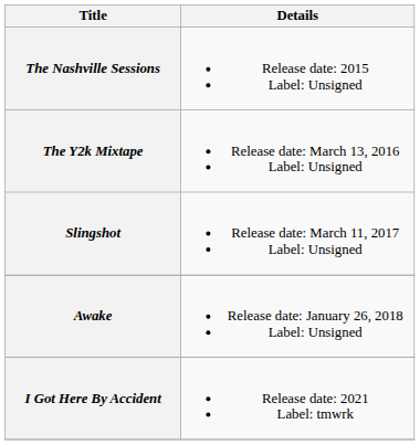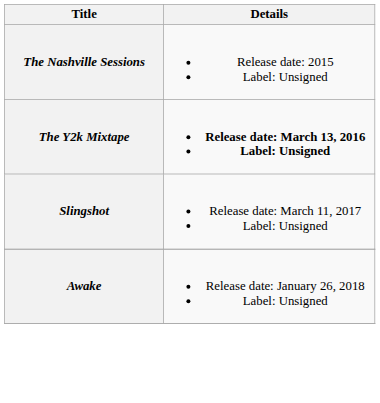 <table class="wikitable plainrowheaders" style="text-align:center;">
 <tr>
 <th style="width:12em;">Title</th>
 <th style="width:16em;">Details</th>
 </tr>
 <tr>
 <th scope="row"><em>The Nashville Sessions</em></th>
 <td><br><ul><li>Release date: 2015</li><li>Label: Unsigned</li></ul></td>
 </tr>
 <tr>
 <th scope="row"><em>The Y2k Mixtape</em></th>
-<td><br><ul><li>Release date: March 13, 2016</li><li>Label: Unsigned</li></ul></td>
+<td><strong><br><ul><li>Release date: March 13, 2016</li><li>Label: Unsigned</li></ul></strong></td>
 </tr>
 <tr>
 <th scope="row"><em>Slingshot</em></th>
 <td><br><ul><li>Release date: March 11, 2017</li><li>Label: Unsigned</li></ul></td>
 </tr>
 <tr>
 </tr>
 <tr>
 <th scope="row"><em>Awake</em></th>
 <td><br><ul><li>Release date: January 26, 2018</li><li>Label: Unsigned</li></ul></td>
 </tr>
 <tr>
 </tr>
 <tr>
-<th scope="row"><em>I Got Here By Accident</em></th>
-<td><br><ul><li>Release date: 2021</li><li>Label: tmwrk</li></ul></td>
-</tr>
-<tr>
 </tr>
 </table>
